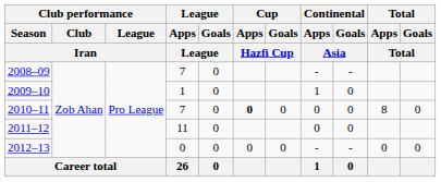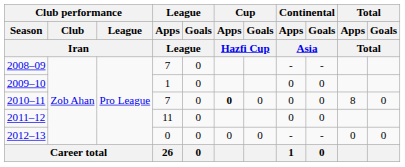 <table class="wikitable" style="text-align:center">
 <tr>
 <th colspan=3>Club performance</th>
 <th colspan=2>League</th>
 <th colspan=2>Cup</th>
 <th colspan=2>Continental</th>
 <th colspan=2>Total</th>
 </tr>
 <tr>
 <th>Season</th>
 <th>Club</th>
 <th>League</th>
 <th>Apps</th>
 <th>Goals</th>
 <th>Apps</th>
 <th>Goals</th>
 <th>Apps</th>
 <th>Goals</th>
 <th>Apps</th>
 <th>Goals</th>
 </tr>
 <tr>
 <th colspan=3>Iran</th>
 <th colspan=2>League</th>
 <th colspan=2><a href='#'>Hazfi Cup</a></th>
 <th colspan=2><a href='#'>Asia</a></th>
 <th colspan=2>Total</th>
 </tr>
 <tr>
 <td><a href='#'>2008–09</a></td>
 <td rowspan="5"><a href='#'>Zob Ahan</a></td>
 <td rowspan="5"><a href='#'>Pro League</a></td>
 <td>7</td>
 <td>0</td>
 <td></td>
 <td></td>
 <td>-</td>
 <td>-</td>
 <td></td>
 <td></td>
 </tr>
 <tr>
 <td><a href='#'>2009–10</a></td>
 <td>1</td>
 <td>0</td>
 <td></td>
 <td></td>
-<td>1</td>
+<td>0</td>
 <td>0</td>
 <td></td>
 <td></td>
 </tr>
 <tr>
 <td><a href='#'>2010–11</a></td>
 <td>7</td>
 <td>0</td>
 <td><strong>0</strong></td>
 <td>0</td>
 <td>0</td>
 <td>0</td>
 <td>8</td>
 <td>0</td>
 </tr>
 <tr>
 <td><a href='#'>2011–12</a></td>
 <td>11</td>
 <td>0</td>
 <td></td>
 <td></td>
 <td>0</td>
 <td>0</td>
 <td></td>
 <td></td>
 </tr>
 <tr>
 <td><a href='#'>2012–13</a></td>
 <td>0</td>
 <td>0</td>
 <td>0</td>
 <td>0</td>
 <td>-</td>
 <td>-</td>
 <td>0</td>
 <td>0</td>
 </tr>
 <tr>
 <th colspan=3>Career total</th>
 <th>26</th>
 <th>0</th>
 <th></th>
 <th></th>
 <th>1</th>
 <th>0</th>
 <th></th>
 <th></th>
 </tr>
 </table>
